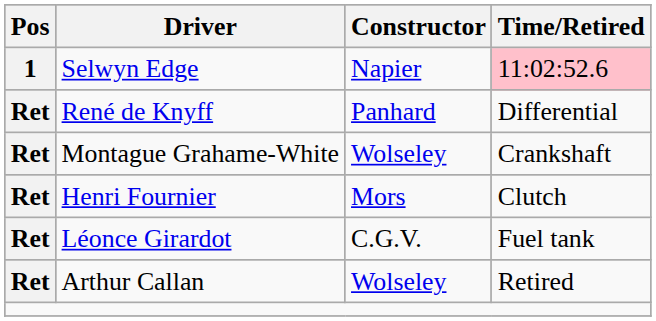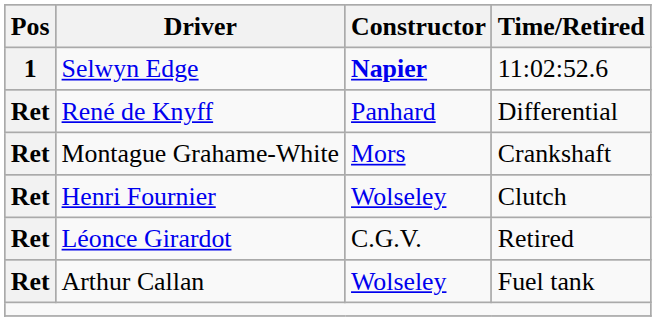 <table class="wikitable" style="font-size: 95%;">
 <tr>
 <th>Pos</th>
 <th>Driver</th>
 <th>Constructor</th>
 <th>Time/Retired</th>
 </tr>
 <tr>
 <th>1</th>
 <td> <a href='#'>Selwyn Edge</a> </td>
-<td><a href='#'>Napier</a></td>
-<td style="background: pink;">11:02:52.6</td>
+<td><strong><a href='#'>Napier</a></strong></td>
+<td>11:02:52.6</td>
 </tr>
 <tr>
 <th>Ret</th>
 <td> <a href='#'>René de Knyff</a> </td>
 <td><a href='#'>Panhard</a></td>
 <td>Differential</td>
 </tr>
 <tr>
 <th>Ret</th>
 <td> Montague Grahame-White </td>
-<td><a href='#'>Wolseley</a></td>
+<td><a href='#'>Mors</a></td>
 <td>Crankshaft</td>
 </tr>
 <tr>
 <th>Ret</th>
 <td> <a href='#'>Henri Fournier</a> </td>
-<td><a href='#'>Mors</a></td>
+<td><a href='#'>Wolseley</a></td>
 <td>Clutch</td>
 </tr>
 <tr>
 <th>Ret</th>
 <td> <a href='#'>Léonce Girardot</a> </td>
 <td>C.G.V.</td>
-<td>Fuel tank</td>
+<td>Retired</td>
 </tr>
 <tr>
 <th>Ret</th>
 <td> Arthur Callan </td>
 <td><a href='#'>Wolseley</a></td>
-<td>Retired</td>
+<td>Fuel tank</td>
 </tr>
 <tr>
 <td colspan="8"></td>
 </tr>
 </table>
